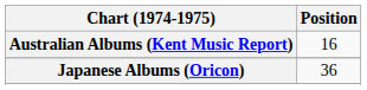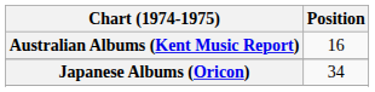 <table class="wikitable sortable plainrowheaders" style="text-align:center">
 <tr>
 <th scope="col">Chart (1974-1975)</th>
 <th scope="col">Position</th>
 </tr>
 <tr>
 <th scope="row">Australian Albums (<a href='#'>Kent Music Report</a>)</th>
 <td>16</td>
 </tr>
 <tr>
 </tr>
 <tr>
 <th scope="row">Japanese Albums (<a href='#'>Oricon</a>)</th>
-<td align="center">36</td>
+<td align="center">34</td>
 </tr>
 <tr>
 </tr>
 <tr>
 </tr>
 </table>
